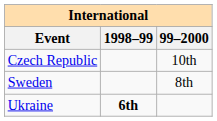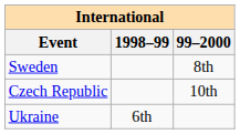 <table class="wikitable" style="text-align:center">
 <tr>
 <th style="background-color: #ffdead; " colspan=3 align=center>International</th>
 </tr>
 <tr>
 <th>Event</th>
 <th>1998–99</th>
 <th>99–2000</th>
 </tr>
 <tr>
+<td align=left> <a href='#'>Sweden</a></td>
+<td></td>
+<td>8th</td>
+</tr>
+<tr>
 <td align=left> <a href='#'>Czech Republic</a></td>
 <td></td>
 <td>10th</td>
 </tr>
 <tr>
-<td align=left> <a href='#'>Sweden</a></td>
-<td></td>
-<td>8th</td>
-</tr>
-<tr>
 <td align=left> <a href='#'>Ukraine</a></td>
-<td><strong>6th</strong></td>
+<td>6th</td>
 <td></td>
 </tr>
 </table>
